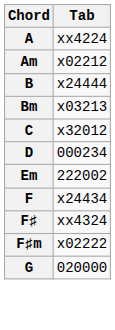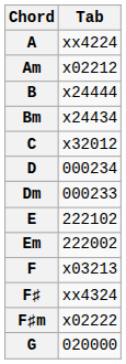 <table class="wikitable">
 <tr>
 <th>Chord</th>
 <th>Tab</th>
 </tr>
 <tr>
 <th>A</th>
 <td><code>xx4224</code></td>
 </tr>
 <tr>
 <th>Am</th>
 <td><code>x02212</code></td>
 </tr>
 <tr>
 <th>B</th>
 <td><code>x24444</code></td>
 </tr>
 <tr>
 <th>Bm</th>
-<td><code>x03213</code></td>
+<td><code>x24434</code></td>
 </tr>
 <tr>
 <th>C</th>
 <td><code>x32012</code></td>
 </tr>
 <tr>
 <th>D</th>
 <td><code>000234</code></td>
 </tr>
 <tr>
+<th>Dm</th>
+<td><code>000233</code></td>
+</tr>
+<tr>
+<th>E</th>
+<td><code>222102</code></td>
+</tr>
+<tr>
 <th>Em</th>
 <td><code>222002</code></td>
 </tr>
 <tr>
 <th>F</th>
-<td><code>x24434</code></td>
+<td><code>x03213</code></td>
 </tr>
 <tr>
 <th>F♯</th>
 <td><code>xx4324</code></td>
 </tr>
 <tr>
 <th>F♯m</th>
 <td><code>x02222</code></td>
 </tr>
 <tr>
 <th>G</th>
 <td><code>020000</code></td>
 </tr>
 </table>
